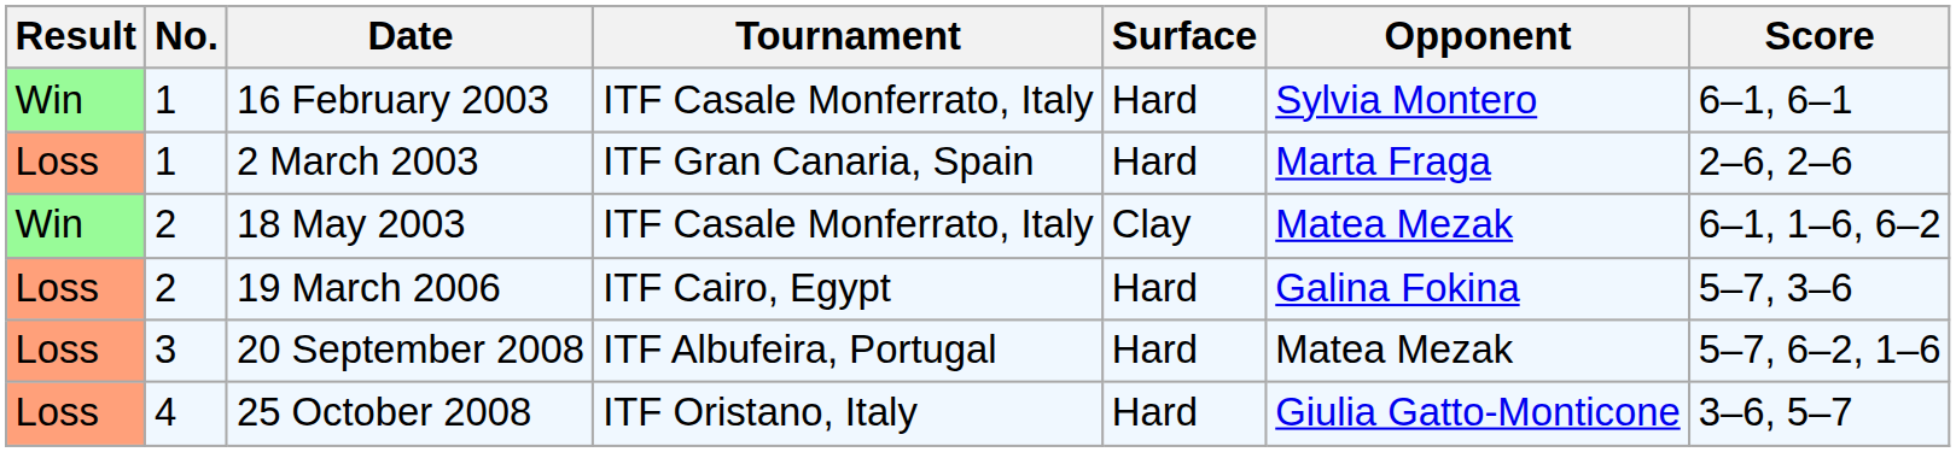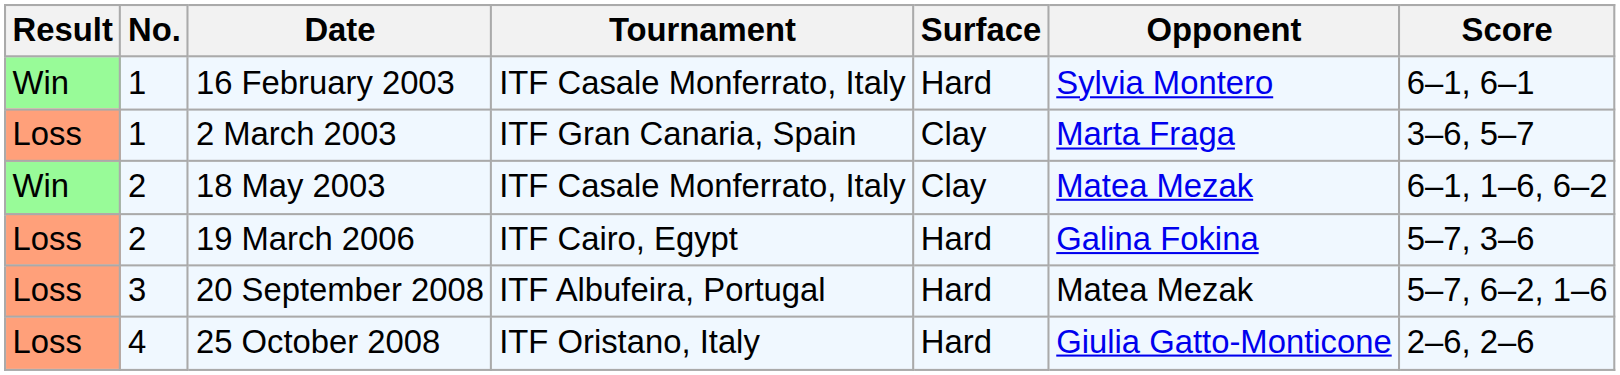 <table class="sortable wikitable">
 <tr>
 <th>Result</th>
 <th class="unsortable">No.</th>
 <th>Date</th>
 <th>Tournament</th>
 <th>Surface</th>
 <th>Opponent</th>
 <th class="unsortable">Score</th>
 </tr>
 <tr style="background:#f0f8ff;">
 <td style="background:#98fb98;">Win</td>
 <td>1</td>
 <td>16 February 2003</td>
 <td>ITF Casale Monferrato, Italy</td>
 <td>Hard</td>
 <td> <a href='#'>Sylvia Montero</a></td>
 <td>6–1, 6–1</td>
 </tr>
 <tr style="background:#f0f8ff;">
 <td style="background:#ffa07a;">Loss</td>
 <td>1</td>
 <td>2 March 2003</td>
 <td>ITF Gran Canaria, Spain</td>
-<td>Hard</td>
+<td>Clay</td>
 <td> <a href='#'>Marta Fraga</a></td>
-<td>2–6, 2–6</td>
+<td>3–6, 5–7</td>
 </tr>
 <tr style="background:#f0f8ff;">
 <td style="background:#98fb98;">Win</td>
 <td>2</td>
 <td>18 May 2003</td>
 <td>ITF Casale Monferrato, Italy</td>
 <td>Clay</td>
 <td> <a href='#'>Matea Mezak</a></td>
 <td>6–1, 1–6, 6–2</td>
 </tr>
 <tr style="background:#f0f8ff;">
 <td style="background:#ffa07a;">Loss</td>
 <td>2</td>
 <td>19 March 2006</td>
 <td>ITF Cairo, Egypt</td>
 <td>Hard</td>
 <td> <a href='#'>Galina Fokina</a></td>
 <td>5–7, 3–6</td>
 </tr>
 <tr style="background:#f0f8ff;">
 <td style="background:#ffa07a;">Loss</td>
 <td>3</td>
 <td>20 September 2008</td>
 <td>ITF Albufeira, Portugal</td>
 <td>Hard</td>
 <td> Matea Mezak</td>
 <td>5–7, 6–2, 1–6</td>
 </tr>
 <tr style="background:#f0f8ff;">
 <td style="background:#ffa07a;">Loss</td>
 <td>4</td>
 <td>25 October 2008</td>
 <td>ITF Oristano, Italy</td>
 <td>Hard</td>
 <td> <a href='#'>Giulia Gatto-Monticone</a></td>
-<td>3–6, 5–7</td>
+<td>2–6, 2–6</td>
 </tr>
 </table>
